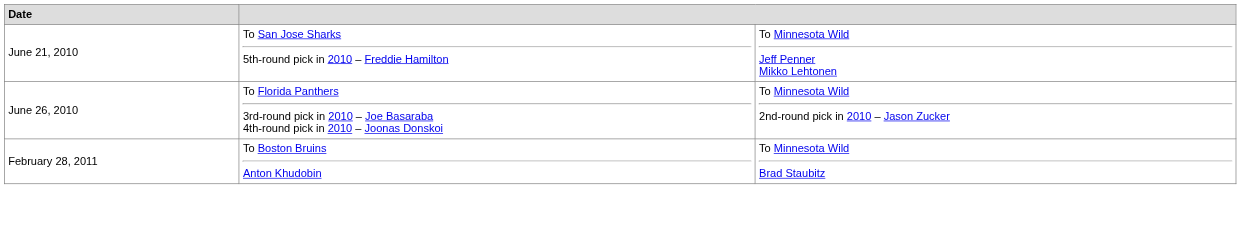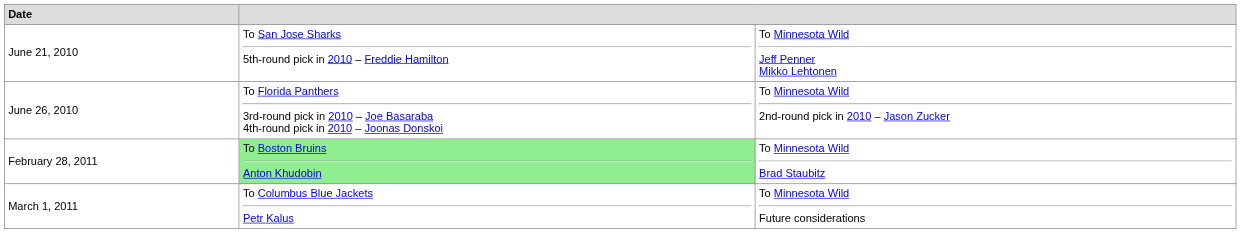 <table border="1"  cellpadding="5" style="border-collapse:collapse; width:90%;">
 <tr style="background:#ddd;">
 <td><strong>Date</strong></td>
 <th colspan="2"></th>
 </tr>
 <tr>
 <td>June 21, 2010</td>
 <td valign="top">To <a href='#'>San Jose Sharks</a> <hr>5th-round pick in <a href='#'>2010</a> – <a href='#'>Freddie Hamilton</a></td>
 <td valign="top">To <a href='#'>Minnesota Wild</a> <hr><a href='#'>Jeff Penner</a><br><a href='#'>Mikko Lehtonen</a></td>
 </tr>
 <tr>
 <td>June 26, 2010</td>
 <td valign="top">To <a href='#'>Florida Panthers</a> <hr>3rd-round pick in <a href='#'>2010</a> – <a href='#'>Joe Basaraba</a><br>4th-round pick in <a href='#'>2010</a> – <a href='#'>Joonas Donskoi</a></td>
 <td valign="top">To <a href='#'>Minnesota Wild</a> <hr>2nd-round pick in <a href='#'>2010</a> – <a href='#'>Jason Zucker</a></td>
 </tr>
 <tr>
 <td>February 28, 2011</td>
-<td valign="top">To <a href='#'>Boston Bruins</a> <hr><a href='#'>Anton Khudobin</a></td>
+<td valign="top" style="background: lightgreen;">To <a href='#'>Boston Bruins</a> <hr><a href='#'>Anton Khudobin</a></td>
 <td valign="top">To <a href='#'>Minnesota Wild</a> <hr><a href='#'>Brad Staubitz</a></td>
 </tr>
+<tr>
+<td>March 1, 2011</td>
+<td valign="top">To <a href='#'>Columbus Blue Jackets</a> <hr><a href='#'>Petr Kalus</a></td>
+<td valign="top">To <a href='#'>Minnesota Wild</a> <hr>Future considerations</td>
+</tr>
 </table>
